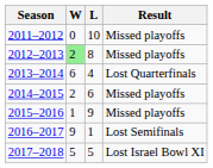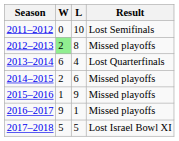 <table class="wikitable">
 <tr>
 <th>Season</th>
 <th>W</th>
 <th>L</th>
 <th>Result</th>
 </tr>
 <tr>
 <td><a href='#'>2011–2012</a></td>
 <td>0</td>
 <td>10</td>
-<td>Missed playoffs</td>
+<td>Lost Semifinals</td>
 </tr>
 <tr>
 <td><a href='#'>2012–2013</a></td>
 <td style="background: lightgreen;">2</td>
 <td>8</td>
 <td>Missed playoffs</td>
 </tr>
 <tr>
 <td><a href='#'>2013–2014</a></td>
 <td>6</td>
 <td>4</td>
 <td>Lost Quarterfinals</td>
 </tr>
 <tr>
 <td><a href='#'>2014–2015</a></td>
 <td>2</td>
 <td>6</td>
 <td>Missed playoffs</td>
 </tr>
 <tr>
 <td><a href='#'>2015–2016</a></td>
 <td>1</td>
 <td>9</td>
 <td>Missed playoffs</td>
 </tr>
 <tr>
 <td><a href='#'>2016–2017</a></td>
 <td>9</td>
 <td>1</td>
-<td>Lost Semifinals</td>
+<td>Missed playoffs</td>
 </tr>
 <tr>
 <td><a href='#'>2017–2018</a></td>
 <td>5</td>
 <td>5</td>
 <td>Lost Israel Bowl XI</td>
 </tr>
 </table>
